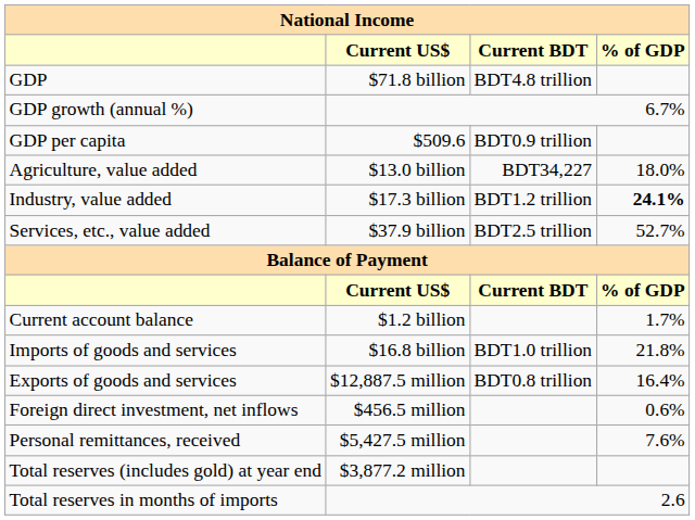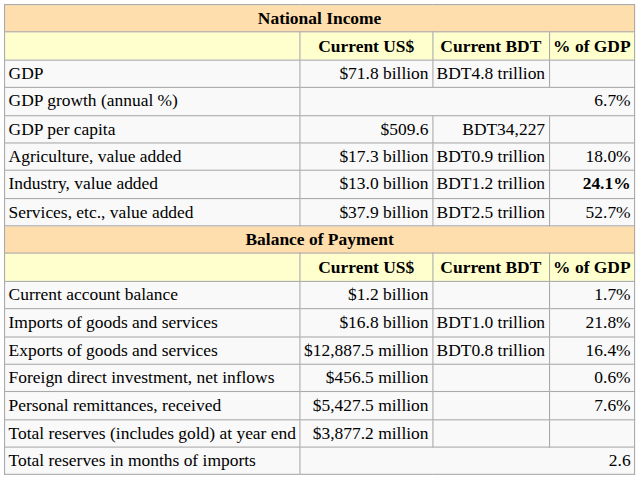 <table class="wikitable">
 <tr>
 <th colspan="4" style="background: #ffdead;">National Income</th>
 </tr>
 <tr>
 <th style="background: #ffffcd;"></th>
 <th style="background: #ffffcd;">Current US$</th>
 <th style="background: #ffffcd;">Current BDT</th>
 <th style="background: #ffffcd;">% of GDP</th>
 </tr>
 <tr>
 <td>GDP</td>
 <td style="text-align: right;">$71.8 billion</td>
 <td style="text-align: right;">BDT4.8 trillion</td>
 <td style="text-align: right;"></td>
 </tr>
 <tr>
 <td>GDP growth (annual %)</td>
 <td colspan="3"  style="text-align: right;">6.7%</td>
 </tr>
 <tr>
 <td>GDP per capita</td>
 <td style="text-align: right;">$509.6</td>
-<td style="text-align: right;">BDT0.9 trillion</td>
+<td style="text-align: right;">BDT34,227</td>
 <td style="text-align: right;"></td>
 </tr>
 <tr>
 <td>Agriculture, value added</td>
-<td style="text-align: right;">$13.0 billion</td>
-<td style="text-align: right;">BDT34,227</td>
+<td style="text-align: right;">$17.3 billion</td>
+<td style="text-align: right;">BDT0.9 trillion</td>
 <td style="text-align: right;">18.0%</td>
 </tr>
 <tr>
 <td>Industry, value added</td>
-<td style="text-align: right;">$17.3 billion</td>
+<td style="text-align: right;">$13.0 billion</td>
 <td style="text-align: right;">BDT1.2 trillion</td>
 <td style="text-align: right;"><strong>24.1%</strong></td>
 </tr>
 <tr>
 <td>Services, etc., value added</td>
 <td style="text-align: right;">$37.9 billion</td>
 <td style="text-align: right;">BDT2.5 trillion</td>
 <td style="text-align: right;">52.7%</td>
 </tr>
 <tr>
 <th colspan="4" style="background: #ffdead;">Balance of Payment</th>
 </tr>
 <tr>
 <th style="background: #ffffcd;"></th>
 <th style="background: #ffffcd;">Current US$</th>
 <th style="background: #ffffcd;">Current BDT</th>
 <th style="background: #ffffcd;">% of GDP</th>
 </tr>
 <tr>
 <td>Current account balance</td>
 <td style="text-align: right;">$1.2 billion</td>
 <td style="text-align: right;"></td>
 <td style="text-align: right;">1.7%</td>
 </tr>
 <tr>
 <td>Imports of goods and services</td>
 <td style="text-align: right;">$16.8 billion</td>
 <td style="text-align: right;">BDT1.0 trillion</td>
 <td style="text-align: right;">21.8%</td>
 </tr>
 <tr>
 <td>Exports of goods and services</td>
 <td style="text-align: right;">$12,887.5 million</td>
 <td style="text-align: right;">BDT0.8 trillion</td>
 <td style="text-align: right;">16.4%</td>
 </tr>
 <tr>
 <td>Foreign direct investment, net inflows</td>
 <td style="text-align: right;">$456.5 million</td>
 <td style="text-align: right;"></td>
 <td style="text-align: right;">0.6%</td>
 </tr>
 <tr>
 <td>Personal remittances, received</td>
 <td style="text-align: right;">$5,427.5 million</td>
 <td style="text-align: right;"></td>
 <td style="text-align: right;">7.6%</td>
 </tr>
 <tr>
 <td>Total reserves (includes gold) at year end</td>
 <td style="text-align: right;">$3,877.2 million</td>
 <td style="text-align: right;"></td>
 <td style="text-align: right;"></td>
 </tr>
 <tr>
 <td>Total reserves in months of imports</td>
 <td colspan="3"  style="text-align: right;">2.6</td>
 </tr>
 </table>
